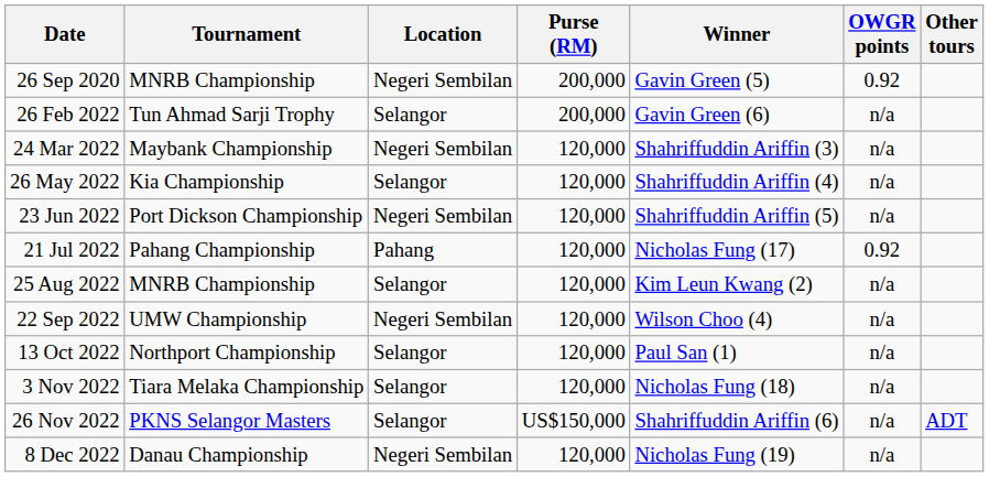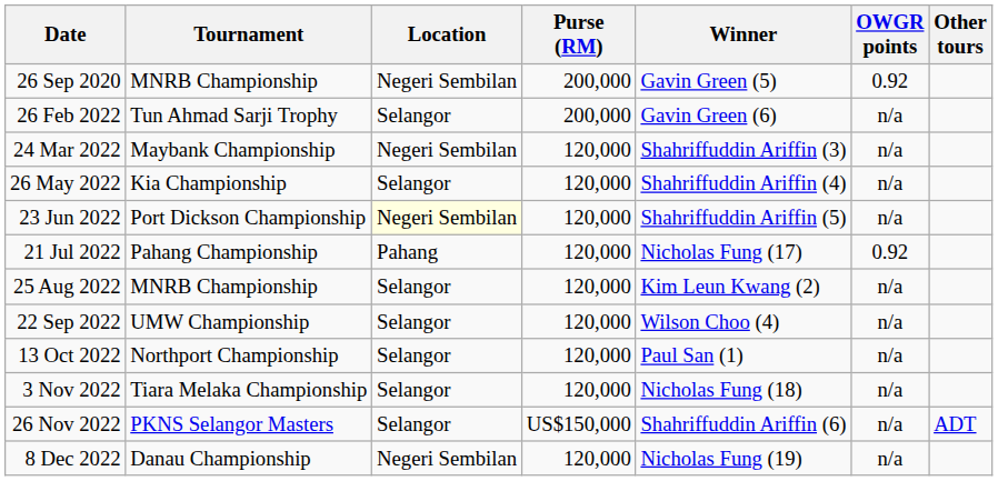 <table class="wikitable" style="font-size:95%">
 <tr>
 <th>Date</th>
 <th>Tournament</th>
 <th>Location</th>
 <th>Purse<br>(<a href='#'>RM</a>)</th>
 <th>Winner</th>
 <th><a href='#'>OWGR</a><br>points</th>
 <th>Other<br>tours</th>
 </tr>
 <tr>
 <td align=right>26 Sep 2020</td>
 <td>MNRB Championship</td>
 <td>Negeri Sembilan</td>
 <td align=right>200,000</td>
 <td> <a href='#'>Gavin Green</a> (5)</td>
 <td align=center>0.92</td>
 <td></td>
 </tr>
 <tr>
 <td align=right>26 Feb 2022</td>
 <td>Tun Ahmad Sarji Trophy</td>
 <td>Selangor</td>
 <td align=right>200,000</td>
 <td> <a href='#'>Gavin Green</a> (6)</td>
 <td align=center>n/a</td>
 <td></td>
 </tr>
 <tr>
 <td align=right>24 Mar 2022</td>
 <td>Maybank Championship</td>
 <td>Negeri Sembilan</td>
 <td align=right>120,000</td>
 <td> <a href='#'>Shahriffuddin Ariffin</a> (3)</td>
 <td align=center>n/a</td>
 <td></td>
 </tr>
 <tr>
 <td align=right>26 May 2022</td>
 <td>Kia Championship</td>
 <td>Selangor</td>
 <td align=right>120,000</td>
 <td> <a href='#'>Shahriffuddin Ariffin</a> (4)</td>
 <td align=center>n/a</td>
 <td></td>
 </tr>
 <tr>
 <td align=right>23 Jun 2022</td>
 <td>Port Dickson Championship</td>
-<td>Negeri Sembilan</td>
+<td style="background: lightyellow;">Negeri Sembilan</td>
 <td align=right>120,000</td>
 <td> <a href='#'>Shahriffuddin Ariffin</a> (5)</td>
 <td align=center>n/a</td>
 <td></td>
 </tr>
 <tr>
 <td align=right>21 Jul 2022</td>
 <td>Pahang Championship</td>
 <td>Pahang</td>
 <td align=right>120,000</td>
 <td> <a href='#'>Nicholas Fung</a> (17)</td>
 <td align=center>0.92</td>
 <td></td>
 </tr>
 <tr>
 <td align=right>25 Aug 2022</td>
 <td>MNRB Championship</td>
 <td>Selangor</td>
 <td align=right>120,000</td>
 <td> <a href='#'>Kim Leun Kwang</a> (2)</td>
 <td align=center>n/a</td>
 <td></td>
 </tr>
 <tr>
 <td align=right>22 Sep 2022</td>
 <td>UMW Championship</td>
-<td>Negeri Sembilan</td>
+<td>Selangor</td>
 <td align=right>120,000</td>
 <td> <a href='#'>Wilson Choo</a> (4)</td>
 <td align=center>n/a</td>
 <td></td>
 </tr>
 <tr>
 <td align=right>13 Oct 2022</td>
 <td>Northport Championship</td>
 <td>Selangor</td>
 <td align=right>120,000</td>
 <td> <a href='#'>Paul San</a> (1)</td>
 <td align=center>n/a</td>
 <td></td>
 </tr>
 <tr>
 <td align=right>3 Nov 2022</td>
 <td>Tiara Melaka Championship</td>
 <td>Selangor</td>
 <td align=right>120,000</td>
 <td> <a href='#'>Nicholas Fung</a> (18)</td>
 <td align=center>n/a</td>
 <td></td>
 </tr>
 <tr>
 <td align=right>26 Nov 2022</td>
 <td><a href='#'>PKNS Selangor Masters</a></td>
 <td>Selangor</td>
 <td align=right>US$150,000</td>
 <td> <a href='#'>Shahriffuddin Ariffin</a> (6)</td>
 <td align=center>n/a</td>
 <td><a href='#'>ADT</a></td>
 </tr>
 <tr>
 <td align=right>8 Dec 2022</td>
 <td>Danau Championship</td>
 <td>Negeri Sembilan</td>
 <td align=right>120,000</td>
 <td> <a href='#'>Nicholas Fung</a> (19)</td>
 <td align=center>n/a</td>
 <td></td>
 </tr>
 </table>
